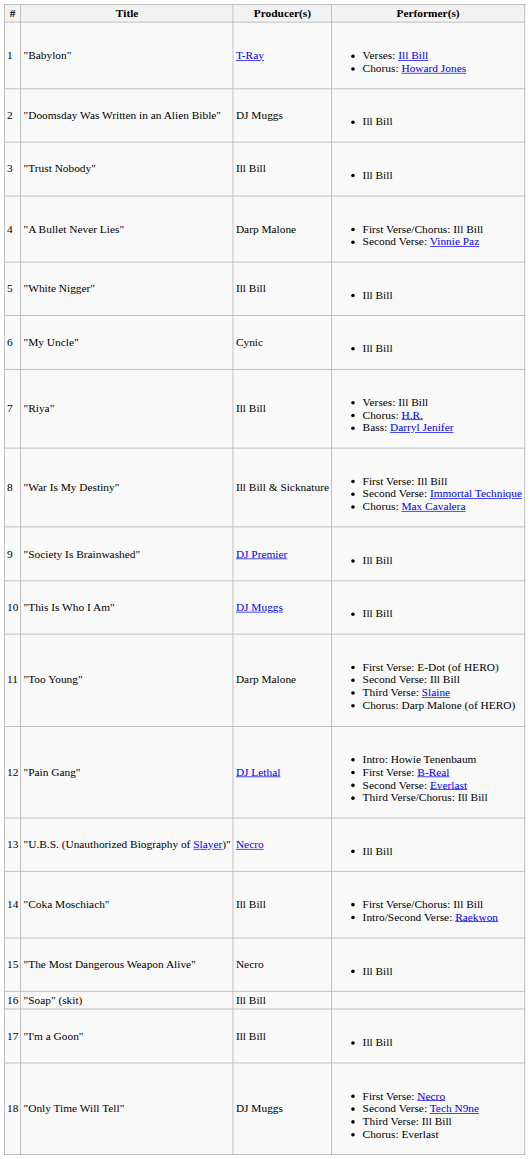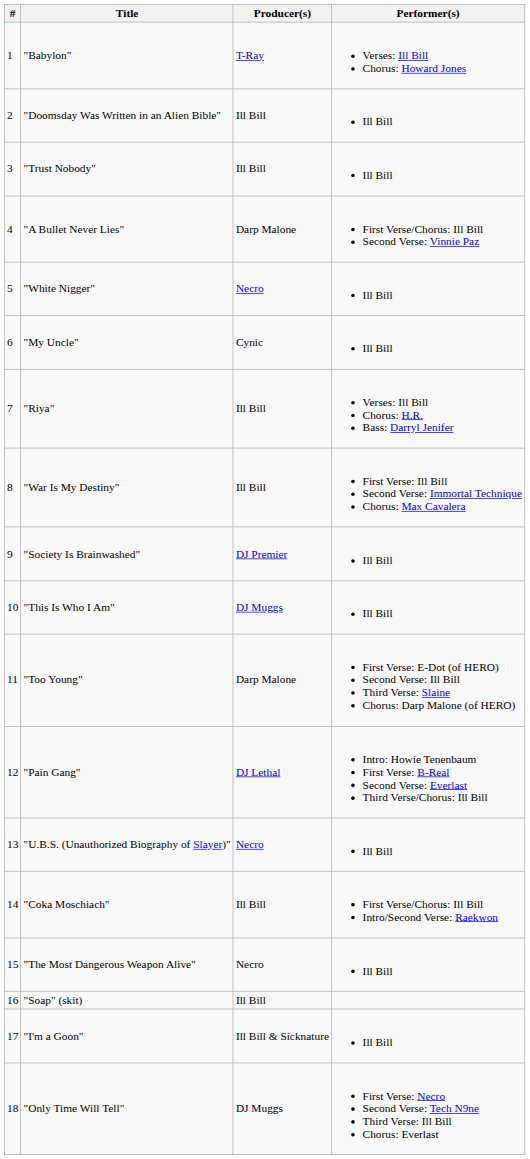 <table class="wikitable">
 <tr>
 <th>#</th>
 <th>Title</th>
 <th>Producer(s)</th>
 <th>Performer(s)</th>
 </tr>
 <tr>
 <td>1</td>
 <td>"Babylon"</td>
 <td><a href='#'>T-Ray</a></td>
 <td><br><ul><li>Verses: <a href='#'>Ill Bill</a></li><li>Chorus: <a href='#'>Howard Jones</a></li></ul></td>
 </tr>
 <tr>
 <td>2</td>
 <td>"Doomsday Was Written in an Alien Bible"</td>
-<td>DJ Muggs</td>
+<td>Ill Bill</td>
 <td><br><ul><li>Ill Bill</li></ul></td>
 </tr>
 <tr>
 <td>3</td>
 <td>"Trust Nobody"</td>
 <td>Ill Bill</td>
 <td><br><ul><li>Ill Bill</li></ul></td>
 </tr>
 <tr>
 <td>4</td>
 <td>"A Bullet Never Lies"</td>
 <td>Darp Malone</td>
 <td><br><ul><li>First Verse/Chorus: Ill Bill</li><li>Second Verse: <a href='#'>Vinnie Paz</a></li></ul></td>
 </tr>
 <tr>
 <td>5</td>
 <td>"White Nigger"</td>
-<td>Ill Bill</td>
+<td><a href='#'>Necro</a></td>
 <td><br><ul><li>Ill Bill</li></ul></td>
 </tr>
 <tr>
 <td>6</td>
 <td>"My Uncle"</td>
 <td>Cynic</td>
 <td><br><ul><li>Ill Bill</li></ul></td>
 </tr>
 <tr>
 <td>7</td>
 <td>"Riya"</td>
 <td>Ill Bill</td>
 <td><br><ul><li>Verses: Ill Bill</li><li>Chorus: <a href='#'>H.R.</a></li><li>Bass: <a href='#'>Darryl Jenifer</a></li></ul></td>
 </tr>
 <tr>
 <td>8</td>
 <td>"War Is My Destiny"</td>
-<td>Ill Bill & Sicknature</td>
+<td>Ill Bill</td>
 <td><br><ul><li>First Verse: Ill Bill</li><li>Second Verse: <a href='#'>Immortal Technique</a></li><li>Chorus: <a href='#'>Max Cavalera</a></li></ul></td>
 </tr>
 <tr>
 <td>9</td>
 <td>"Society Is Brainwashed"</td>
 <td><a href='#'>DJ Premier</a></td>
 <td><br><ul><li>Ill Bill</li></ul></td>
 </tr>
 <tr>
 <td>10</td>
 <td>"This Is Who I Am"</td>
 <td><a href='#'>DJ Muggs</a></td>
 <td><br><ul><li>Ill Bill</li></ul></td>
 </tr>
 <tr>
 <td>11</td>
 <td>"Too Young"</td>
 <td>Darp Malone</td>
 <td><br><ul><li>First Verse: E-Dot (of HERO)</li><li>Second Verse: Ill Bill</li><li>Third Verse: <a href='#'>Slaine</a></li><li>Chorus: Darp Malone (of HERO)</li></ul></td>
 </tr>
 <tr>
 <td>12</td>
 <td>"Pain Gang"</td>
 <td><a href='#'>DJ Lethal</a></td>
 <td><br><ul><li>Intro: Howie Tenenbaum</li><li>First Verse: <a href='#'>B-Real</a></li><li>Second Verse: <a href='#'>Everlast</a></li><li>Third Verse/Chorus: Ill Bill</li></ul></td>
 </tr>
 <tr>
 <td>13</td>
 <td>"U.B.S. (Unauthorized Biography of <a href='#'>Slayer</a>)"</td>
 <td><a href='#'>Necro</a></td>
 <td><br><ul><li>Ill Bill</li></ul></td>
 </tr>
 <tr>
 <td>14</td>
 <td>"Coka Moschiach"</td>
 <td>Ill Bill</td>
 <td><br><ul><li>First Verse/Chorus: Ill Bill</li><li>Intro/Second Verse: <a href='#'>Raekwon</a></li></ul></td>
 </tr>
 <tr>
 <td>15</td>
 <td>"The Most Dangerous Weapon Alive"</td>
 <td>Necro</td>
 <td><br><ul><li>Ill Bill</li></ul></td>
 </tr>
 <tr>
 <td>16</td>
 <td>"Soap" (skit)</td>
 <td>Ill Bill</td>
 <td></td>
 </tr>
 <tr>
 <td>17</td>
 <td>"I'm a Goon"</td>
-<td>Ill Bill</td>
+<td>Ill Bill & Sicknature</td>
 <td><br><ul><li>Ill Bill</li></ul></td>
 </tr>
 <tr>
 <td>18</td>
 <td>"Only Time Will Tell"</td>
 <td>DJ Muggs</td>
 <td><br><ul><li>First Verse: <a href='#'>Necro</a></li><li>Second Verse: <a href='#'>Tech N9ne</a></li><li>Third Verse: Ill Bill</li><li>Chorus: Everlast</li></ul></td>
 </tr>
 </table>
